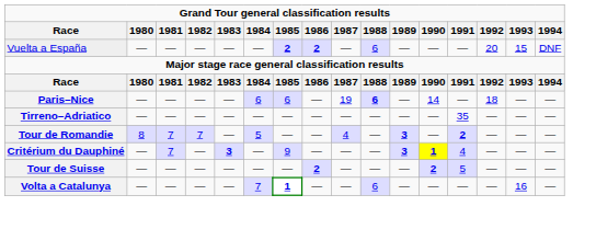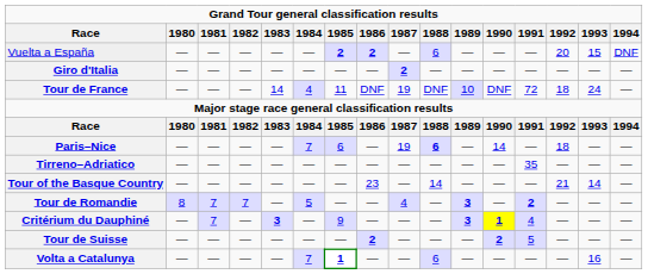 <table class="wikitable plainrowheaders">
 <tr>
 <td colspan=16 align="center"><strong>Grand Tour general classification results</strong></td>
 </tr>
 <tr>
 <th>Race</th>
 <th scope="col">1980</th>
 <th scope="col">1981</th>
 <th scope="col">1982</th>
 <th scope="col">1983</th>
 <th scope="col">1984</th>
 <th scope="col">1985</th>
 <th scope="col">1986</th>
 <th scope="col">1987</th>
 <th scope="col">1988</th>
 <th scope="col">1989</th>
 <th scope="col">1990</th>
 <th scope="col">1991</th>
 <th scope="col">1992</th>
 <th scope="col">1993</th>
 <th scope="col">1994</th>
 </tr>
 <tr style="text-align:center;">
 <td style="text-align:left; background:#efefef;"> <a href='#'>Vuelta a España</a></td>
 <td>—</td>
 <td>—</td>
 <td>—</td>
 <td>—</td>
 <td>—</td>
 <td style="background:#ddf;"><a href='#'><strong>2</strong></a></td>
 <td style="background:#ddf;"><a href='#'><strong>2</strong></a></td>
 <td>—</td>
 <td style="background:#ddf;"><a href='#'>6</a></td>
 <td>—</td>
 <td>—</td>
 <td>—</td>
 <td><a href='#'>20</a></td>
 <td><a href='#'>15</a></td>
 <td><a href='#'>DNF</a></td>
 </tr>
+<tr style="text-align:center;">
+<th scope="row"> <a href='#'>Giro d'Italia</a></th>
+<td>—</td>
+<td>—</td>
+<td>—</td>
+<td>—</td>
+<td>—</td>
+<td>—</td>
+<td>—</td>
+<td style="background:#ddf;"><a href='#'><strong>2</strong></a></td>
+<td>—</td>
+<td>—</td>
+<td>—</td>
+<td>—</td>
+<td>—</td>
+<td>—</td>
+<td>—</td>
+</tr>
+<tr style="text-align:center;">
+<th scope="row"> <a href='#'>Tour de France</a></th>
+<td>—</td>
+<td>—</td>
+<td>—</td>
+<td><a href='#'>14</a></td>
+<td style="background:#ddf;"><a href='#'>4</a></td>
+<td><a href='#'>11</a></td>
+<td><a href='#'>DNF</a></td>
+<td><a href='#'>19</a></td>
+<td><a href='#'>DNF</a></td>
+<td style="background:#ddf;"><a href='#'>10</a></td>
+<td><a href='#'>DNF</a></td>
+<td><a href='#'>72</a></td>
+<td><a href='#'>18</a></td>
+<td><a href='#'>24</a></td>
+<td>—</td>
+</tr>
 <tr>
 <td colspan=16 align="center"><strong>Major stage race general classification results</strong></td>
 </tr>
 <tr>
 <th scope="col">Race</th>
 <th scope="col">1980</th>
 <th scope="col">1981</th>
 <th scope="col">1982</th>
 <th scope="col">1983</th>
 <th scope="col">1984</th>
 <th scope="col">1985</th>
 <th scope="col">1986</th>
 <th scope="col">1987</th>
 <th scope="col">1988</th>
 <th scope="col">1989</th>
 <th scope="col">1990</th>
 <th scope="col">1991</th>
 <th scope="col">1992</th>
 <th scope="col">1993</th>
 <th scope="col">1994</th>
 </tr>
 <tr style="text-align:center;">
 <th scope="row"> <a href='#'>Paris–Nice</a></th>
 <td>—</td>
 <td>—</td>
 <td>—</td>
 <td>—</td>
-<td style="background:#ddf;"><a href='#'>6</a></td>
+<td style="background:#ddf;"><a href='#'>7</a></td>
 <td style="background:#ddf;"><a href='#'>6</a></td>
 <td>—</td>
 <td><a href='#'>19</a></td>
 <td style="background:#ddf;"><strong><a href='#'>6</a></strong></td>
 <td>—</td>
 <td><a href='#'>14</a></td>
 <td>—</td>
 <td><a href='#'>18</a></td>
 <td>—</td>
 <td>—</td>
 </tr>
 <tr style="text-align:center;">
 <th scope="row">  <a href='#'>Tirreno–Adriatico</a></th>
 <td>—</td>
 <td>—</td>
 <td>—</td>
 <td>—</td>
 <td>—</td>
 <td>—</td>
 <td>—</td>
 <td>—</td>
 <td>—</td>
 <td>—</td>
 <td>—</td>
 <td><a href='#'>35</a></td>
 <td>—</td>
 <td>—</td>
+<td>—</td>
+</tr>
+<tr style="text-align:center;">
+<th scope="row"> <a href='#'>Tour of the Basque Country</a></th>
+<td>—</td>
+<td>—</td>
+<td>—</td>
+<td>—</td>
+<td>—</td>
+<td>—</td>
+<td><a href='#'>23</a></td>
+<td>—</td>
+<td><a href='#'>14</a></td>
+<td>—</td>
+<td>—</td>
+<td>—</td>
+<td><a href='#'>21</a></td>
+<td><a href='#'>14</a></td>
 <td>—</td>
 </tr>
 <tr style="text-align:center;">
 <th scope="row"> <a href='#'>Tour de Romandie</a></th>
 <td style="background:#ddf;"><a href='#'>8</a></td>
 <td style="background:#ddf;"><a href='#'>7</a></td>
 <td style="background:#ddf;"><a href='#'>7</a></td>
 <td>—</td>
 <td style="background:#ddf;"><a href='#'>5</a></td>
 <td>—</td>
 <td>—</td>
 <td style="background:#ddf;"><a href='#'>4</a></td>
 <td>—</td>
 <td style="background:#ddf;"><a href='#'><strong>3</strong></a></td>
 <td>—</td>
 <td style="background:#ddf;"><a href='#'><strong>2</strong></a></td>
 <td>—</td>
 <td>—</td>
 <td>—</td>
 </tr>
 <tr style="text-align:center;">
 <th scope="row"> <a href='#'>Critérium du Dauphiné</a></th>
 <td>—</td>
 <td style="background:#ddf;"><a href='#'>7</a></td>
 <td>—</td>
 <td style="background:#ddf;"><a href='#'><strong>3</strong></a></td>
 <td>—</td>
 <td style="background:#ddf;"><a href='#'>9</a></td>
 <td>—</td>
 <td>—</td>
 <td>—</td>
 <td style="background:#ddf;"><a href='#'><strong>3</strong></a></td>
 <td style="background:yellow;"><a href='#'><strong>1</strong></a></td>
 <td style="background:#ddf;"><a href='#'>4</a></td>
 <td>—</td>
 <td>—</td>
 <td>—</td>
 </tr>
 <tr style="text-align:center;">
 <th scope="row"> <a href='#'>Tour de Suisse</a></th>
 <td>—</td>
 <td>—</td>
 <td>—</td>
 <td>—</td>
 <td>—</td>
 <td>—</td>
 <td style="background:#ddf;"><a href='#'><strong>2</strong></a></td>
 <td>—</td>
 <td>—</td>
 <td>—</td>
 <td style="background:#ddf;"><a href='#'><strong>2</strong></a></td>
 <td style="background:#ddf;"><a href='#'>5</a></td>
 <td>—</td>
 <td>—</td>
 <td>—</td>
 </tr>
 <tr style="text-align:center;">
 <th scope="row"> <a href='#'>Volta a Catalunya</a></th>
 <td>—</td>
 <td>—</td>
 <td>—</td>
 <td>—</td>
 <td style="background:#ddf;"><a href='#'>7</a></td>
 <td style="background:white; border:2px solid green;"><a href='#'><strong>1</strong></a></td>
 <td>—</td>
 <td>—</td>
 <td style="background:#ddf;"><a href='#'>6</a></td>
 <td>—</td>
 <td>—</td>
 <td>—</td>
 <td>—</td>
 <td><a href='#'>16</a></td>
 <td>—</td>
 </tr>
 </table>
